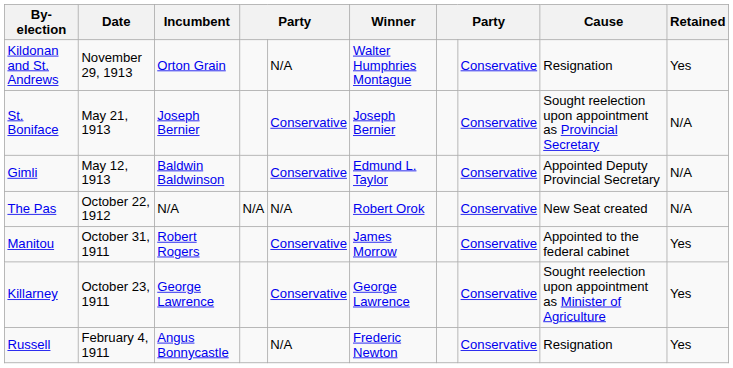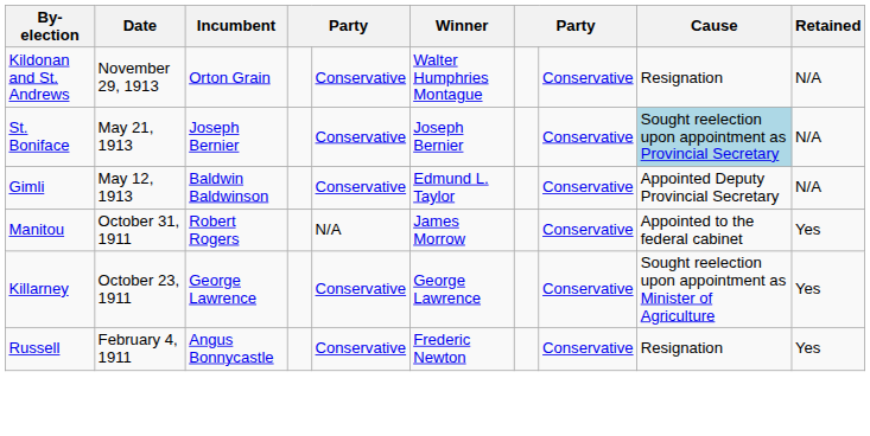 <table class="wikitable" style="width:100%">
 <tr>
 <th>By-election</th>
 <th>Date</th>
 <th>Incumbent</th>
 <th colspan="2">Party</th>
 <th>Winner</th>
 <th colspan="2">Party</th>
 <th>Cause</th>
 <th>Retained</th>
 </tr>
 <tr>
 <td><a href='#'>Kildonan and St. Andrews</a></td>
 <td>November 29, 1913</td>
 <td><a href='#'>Orton Grain</a></td>
 <td>    </td>
-<td>N/A</td>
+<td><a href='#'>Conservative</a></td>
 <td><a href='#'>Walter Humphries Montague</a></td>
 <td>    </td>
 <td><a href='#'>Conservative</a></td>
 <td>Resignation</td>
-<td>Yes</td>
+<td>N/A</td>
 </tr>
 <tr>
 <td><a href='#'>St. Boniface</a></td>
 <td>May 21, 1913</td>
 <td><a href='#'>Joseph Bernier</a></td>
 <td>    </td>
 <td><a href='#'>Conservative</a></td>
 <td><a href='#'>Joseph Bernier</a></td>
 <td>    </td>
 <td><a href='#'>Conservative</a></td>
-<td>Sought reelection upon appointment as <a href='#'>Provincial Secretary</a></td>
+<td style="background: lightblue;">Sought reelection upon appointment as <a href='#'>Provincial Secretary</a></td>
 <td>N/A</td>
 </tr>
 <tr>
 <td><a href='#'>Gimli</a></td>
 <td>May 12, 1913</td>
 <td><a href='#'>Baldwin Baldwinson</a></td>
 <td>    </td>
 <td><a href='#'>Conservative</a></td>
 <td><a href='#'>Edmund L. Taylor</a></td>
 <td>    </td>
 <td><a href='#'>Conservative</a></td>
 <td>Appointed Deputy Provincial Secretary</td>
 <td>N/A</td>
 </tr>
 <tr>
-<td><a href='#'>The Pas</a></td>
-<td>October 22, 1912</td>
-<td>N/A</td>
-<td>N/A</td>
-<td>N/A</td>
-<td><a href='#'>Robert Orok</a></td>
-<td>    </td>
-<td><a href='#'>Conservative</a></td>
-<td>New Seat created</td>
-<td>N/A</td>
-</tr>
-<tr>
 <td><a href='#'>Manitou</a></td>
 <td>October 31, 1911</td>
 <td><a href='#'>Robert Rogers</a></td>
 <td>    </td>
-<td><a href='#'>Conservative</a></td>
+<td>N/A</td>
 <td><a href='#'>James Morrow</a></td>
 <td>    </td>
 <td><a href='#'>Conservative</a></td>
 <td>Appointed to the federal cabinet</td>
 <td>Yes</td>
 </tr>
 <tr>
 <td><a href='#'>Killarney</a></td>
 <td>October 23, 1911</td>
 <td><a href='#'>George Lawrence</a></td>
 <td>    </td>
 <td><a href='#'>Conservative</a></td>
 <td><a href='#'>George Lawrence</a></td>
 <td>    </td>
 <td><a href='#'>Conservative</a></td>
 <td>Sought reelection upon appointment as <a href='#'>Minister of Agriculture</a></td>
 <td>Yes</td>
 </tr>
 <tr>
 <td><a href='#'>Russell</a></td>
 <td>February 4, 1911</td>
 <td><a href='#'>Angus Bonnycastle</a></td>
 <td>    </td>
-<td>N/A</td>
+<td><a href='#'>Conservative</a></td>
 <td><a href='#'>Frederic Newton</a></td>
 <td>    </td>
 <td><a href='#'>Conservative</a></td>
 <td>Resignation</td>
 <td>Yes</td>
 </tr>
 </table>
